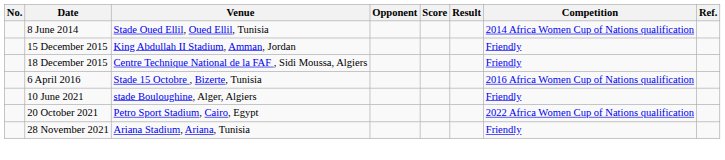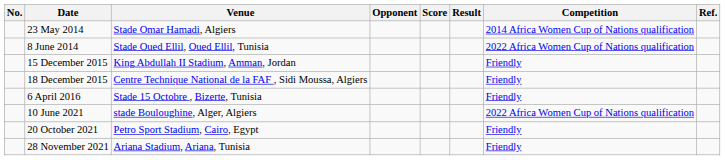 <table class="wikitable">
 <tr>
 <th>No.</th>
 <th>Date</th>
 <th>Venue</th>
 <th>Opponent</th>
 <th>Score</th>
 <th>Result</th>
 <th>Competition</th>
 <th>Ref.</th>
 </tr>
 <tr>
 <td></td>
+<td>23 May 2014</td>
+<td><a href='#'>Stade Omar Hamadi</a>, Algiers</td>
+<td></td>
+<td></td>
+<td></td>
+<td><a href='#'>2014 Africa Women Cup of Nations qualification</a></td>
+<td></td>
+</tr>
+<tr>
+<td></td>
 <td>8 June 2014</td>
 <td><a href='#'>Stade Oued Ellil</a>, <a href='#'>Oued Ellil</a>, Tunisia</td>
 <td></td>
 <td></td>
 <td></td>
-<td><a href='#'>2014 Africa Women Cup of Nations qualification</a></td>
+<td><a href='#'>2022 Africa Women Cup of Nations qualification</a></td>
 <td></td>
 </tr>
 <tr>
 <td></td>
 <td>15 December 2015</td>
 <td><a href='#'>King Abdullah II Stadium</a>, <a href='#'>Amman</a>, Jordan</td>
 <td></td>
 <td></td>
 <td></td>
 <td><a href='#'>Friendly</a></td>
 <td></td>
 </tr>
 <tr>
 <td></td>
 <td>18 December 2015</td>
 <td><a href='#'>Centre Technique National de la FAF </a>, Sidi Moussa, Algiers</td>
 <td></td>
 <td></td>
 <td></td>
 <td><a href='#'>Friendly</a></td>
 <td></td>
 </tr>
 <tr>
 <td></td>
 <td>6 April 2016</td>
 <td><a href='#'>Stade 15 Octobre </a>, <a href='#'>Bizerte</a>, Tunisia</td>
 <td></td>
 <td></td>
 <td></td>
-<td><a href='#'>2016 Africa Women Cup of Nations qualification</a></td>
+<td><a href='#'>Friendly</a></td>
 <td></td>
 </tr>
 <tr>
 <td></td>
 <td>10 June 2021</td>
 <td><a href='#'>stade Bouloughine</a>, Alger, Algiers</td>
 <td></td>
 <td></td>
 <td></td>
-<td><a href='#'>Friendly</a></td>
+<td><a href='#'>2022 Africa Women Cup of Nations qualification</a></td>
 <td></td>
 </tr>
 <tr>
 <td></td>
 <td>20 October 2021</td>
 <td><a href='#'>Petro Sport Stadium</a>, <a href='#'>Cairo</a>, Egypt</td>
 <td></td>
 <td></td>
 <td></td>
-<td><a href='#'>2022 Africa Women Cup of Nations qualification</a></td>
+<td><a href='#'>Friendly</a></td>
 <td></td>
 </tr>
 <tr>
 <td></td>
 <td>28 November 2021</td>
 <td><a href='#'>Ariana Stadium</a>, <a href='#'>Ariana</a>, Tunisia</td>
 <td></td>
 <td></td>
 <td></td>
 <td><a href='#'>Friendly</a></td>
 <td></td>
 </tr>
 </table>
